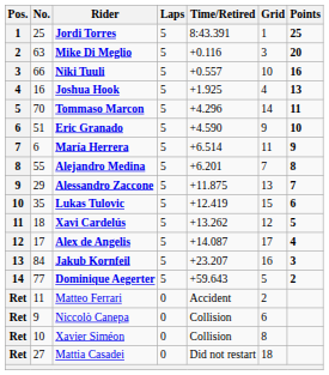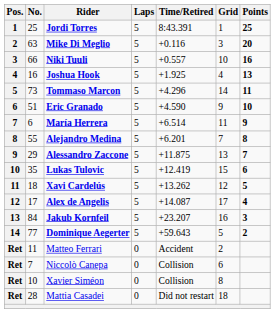 <table class="wikitable" style="font-size: 95%;">
 <tr>
 <th>Pos.</th>
 <th>No.</th>
 <th>Rider</th>
 <th>Laps</th>
 <th>Time/Retired</th>
 <th>Grid</th>
 <th>Points</th>
 </tr>
 <tr>
 <th>1</th>
 <td>25</td>
 <td> <strong><a href='#'>Jordi Torres</a></strong></td>
 <td>5</td>
 <td>8:43.391</td>
 <td>1</td>
 <td><strong>25</strong></td>
 </tr>
 <tr>
 <th>2</th>
 <td>63</td>
 <td> <strong><a href='#'>Mike Di Meglio</a></strong></td>
 <td>5</td>
 <td>+0.116</td>
 <td>3</td>
 <td><strong>20</strong></td>
 </tr>
 <tr>
 <th>3</th>
 <td>66</td>
 <td> <strong><a href='#'>Niki Tuuli</a></strong></td>
 <td>5</td>
 <td>+0.557</td>
 <td>10</td>
 <td><strong>16</strong></td>
 </tr>
 <tr>
 <th>4</th>
 <td>16</td>
 <td> <strong><a href='#'>Joshua Hook</a></strong></td>
 <td>5</td>
 <td>+1.925</td>
 <td>4</td>
 <td><strong>13</strong></td>
 </tr>
 <tr>
 <th>5</th>
-<td>70</td>
+<td>73</td>
 <td> <strong><a href='#'>Tommaso Marcon</a></strong></td>
 <td>5</td>
 <td>+4.296</td>
 <td>14</td>
 <td><strong>11</strong></td>
 </tr>
 <tr>
 <th>6</th>
 <td>51</td>
 <td> <strong><a href='#'>Eric Granado</a></strong></td>
 <td>5</td>
 <td>+4.590</td>
 <td>9</td>
 <td><strong>10</strong></td>
 </tr>
 <tr>
 <th>7</th>
 <td>6</td>
 <td> <strong><a href='#'>María Herrera</a></strong></td>
 <td>5</td>
 <td>+6.514</td>
 <td>11</td>
 <td><strong>9</strong></td>
 </tr>
 <tr>
 <th>8</th>
 <td>55</td>
 <td> <strong><a href='#'>Alejandro Medina</a></strong></td>
 <td>5</td>
 <td>+6.201</td>
 <td>7</td>
 <td><strong>8</strong></td>
 </tr>
 <tr>
 <th>9</th>
 <td>29</td>
 <td> <strong><a href='#'>Alessandro Zaccone</a></strong></td>
 <td>5</td>
 <td>+11.875</td>
 <td>13</td>
 <td><strong>7</strong></td>
 </tr>
 <tr>
 <th>10</th>
 <td>35</td>
 <td> <strong><a href='#'>Lukas Tulovic</a></strong></td>
 <td>5</td>
 <td>+12.419</td>
 <td>15</td>
 <td><strong>6</strong></td>
 </tr>
 <tr>
 <th>11</th>
 <td>18</td>
 <td> <strong><a href='#'>Xavi Cardelús</a></strong></td>
 <td>5</td>
 <td>+13.262</td>
 <td>12</td>
 <td><strong>5</strong></td>
 </tr>
 <tr>
 <th>12</th>
 <td>17</td>
 <td> <strong><a href='#'>Alex de Angelis</a></strong></td>
 <td>5</td>
 <td>+14.087</td>
 <td>17</td>
 <td><strong>4</strong></td>
 </tr>
 <tr>
 <th>13</th>
 <td>84</td>
 <td> <strong><a href='#'>Jakub Kornfeil</a></strong></td>
 <td>5</td>
 <td>+23.207</td>
 <td>16</td>
 <td><strong>3</strong></td>
 </tr>
 <tr>
 <th>14</th>
 <td>77</td>
 <td> <strong><a href='#'>Dominique Aegerter</a></strong></td>
 <td>5</td>
 <td>+59.643</td>
 <td>5</td>
 <td><strong>2</strong></td>
 </tr>
 <tr>
 <th>Ret</th>
 <td>11</td>
 <td> <a href='#'>Matteo Ferrari</a></td>
 <td>0</td>
 <td>Accident</td>
 <td>2</td>
 <td></td>
 </tr>
 <tr>
 <th>Ret</th>
-<td>9</td>
+<td>7</td>
 <td> <a href='#'>Niccolò Canepa</a></td>
 <td>0</td>
 <td>Collision</td>
 <td>6</td>
 <td></td>
 </tr>
 <tr>
 <th>Ret</th>
 <td>10</td>
 <td> <a href='#'>Xavier Siméon</a></td>
 <td>0</td>
 <td>Collision</td>
 <td>8</td>
 <td></td>
 </tr>
 <tr>
 <th>Ret</th>
-<td>27</td>
+<td>28</td>
 <td> <a href='#'>Mattia Casadei</a></td>
 <td>0</td>
 <td>Did not restart</td>
 <td>18</td>
 <td></td>
 </tr>
 <tr>
 <th colspan=7></th>
 </tr>
 </table>
